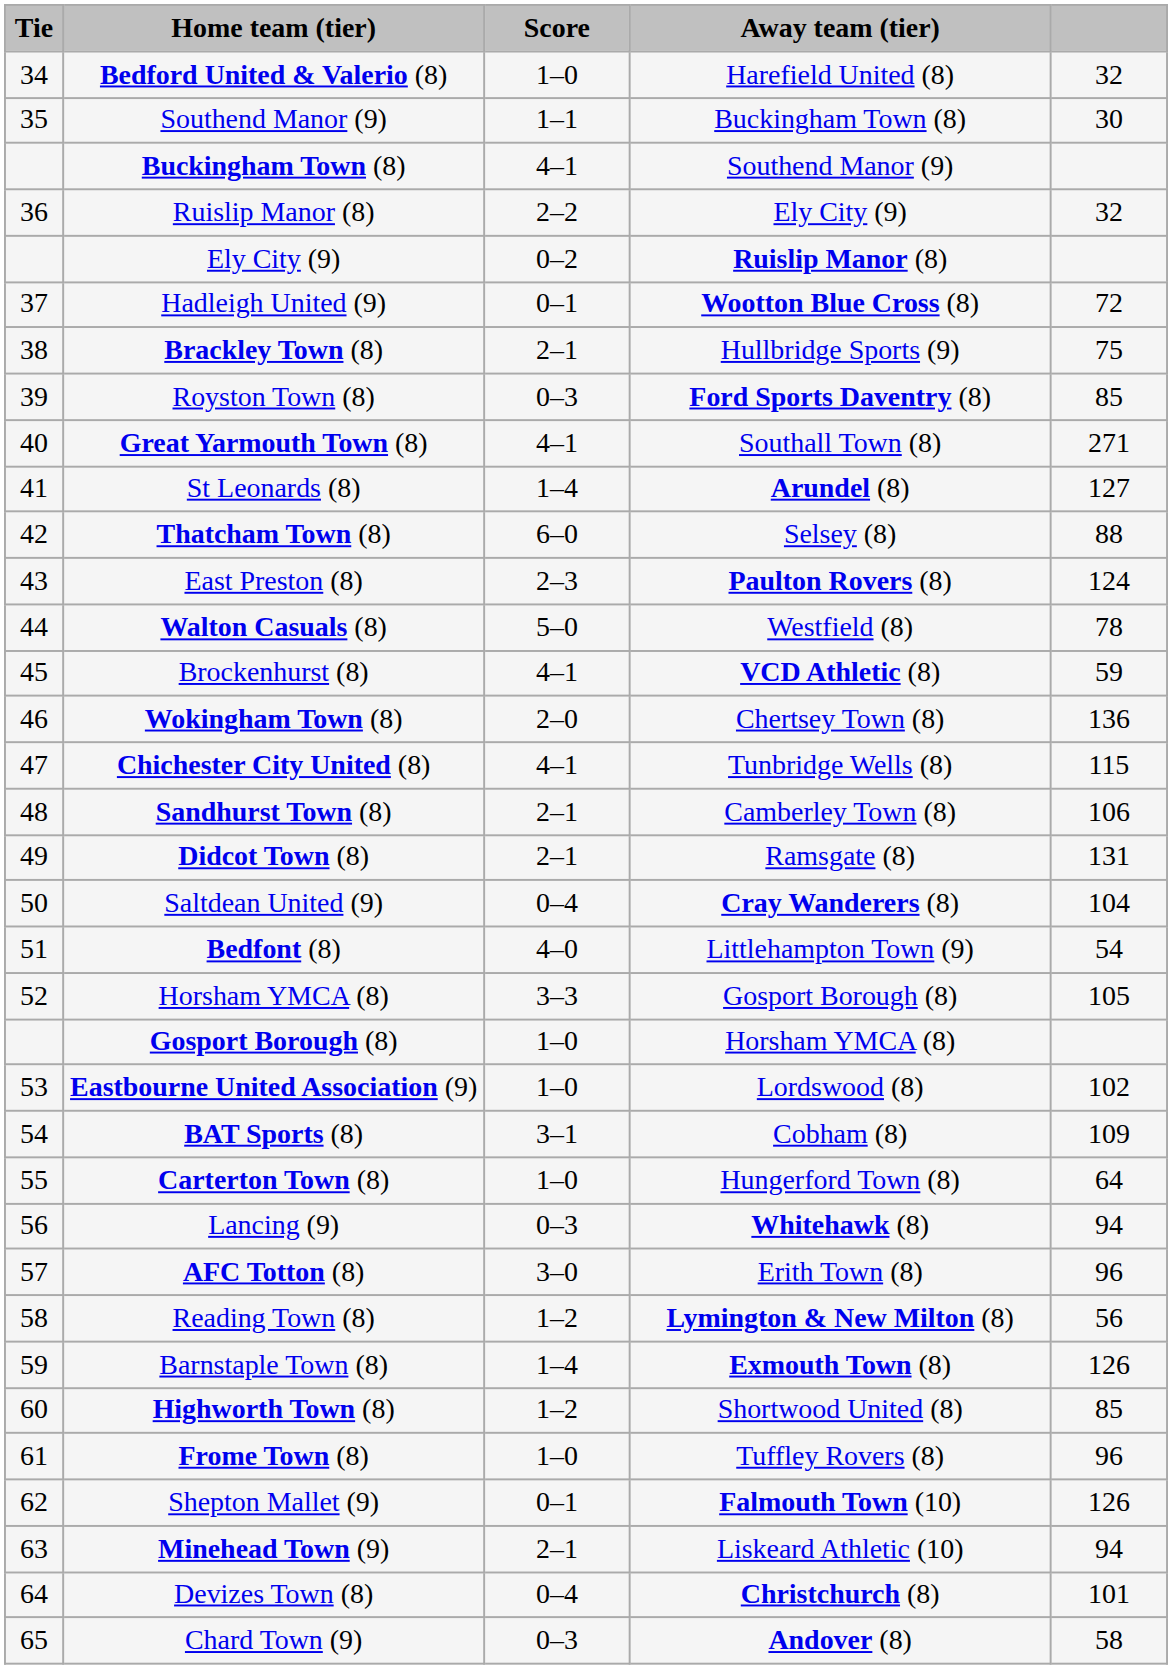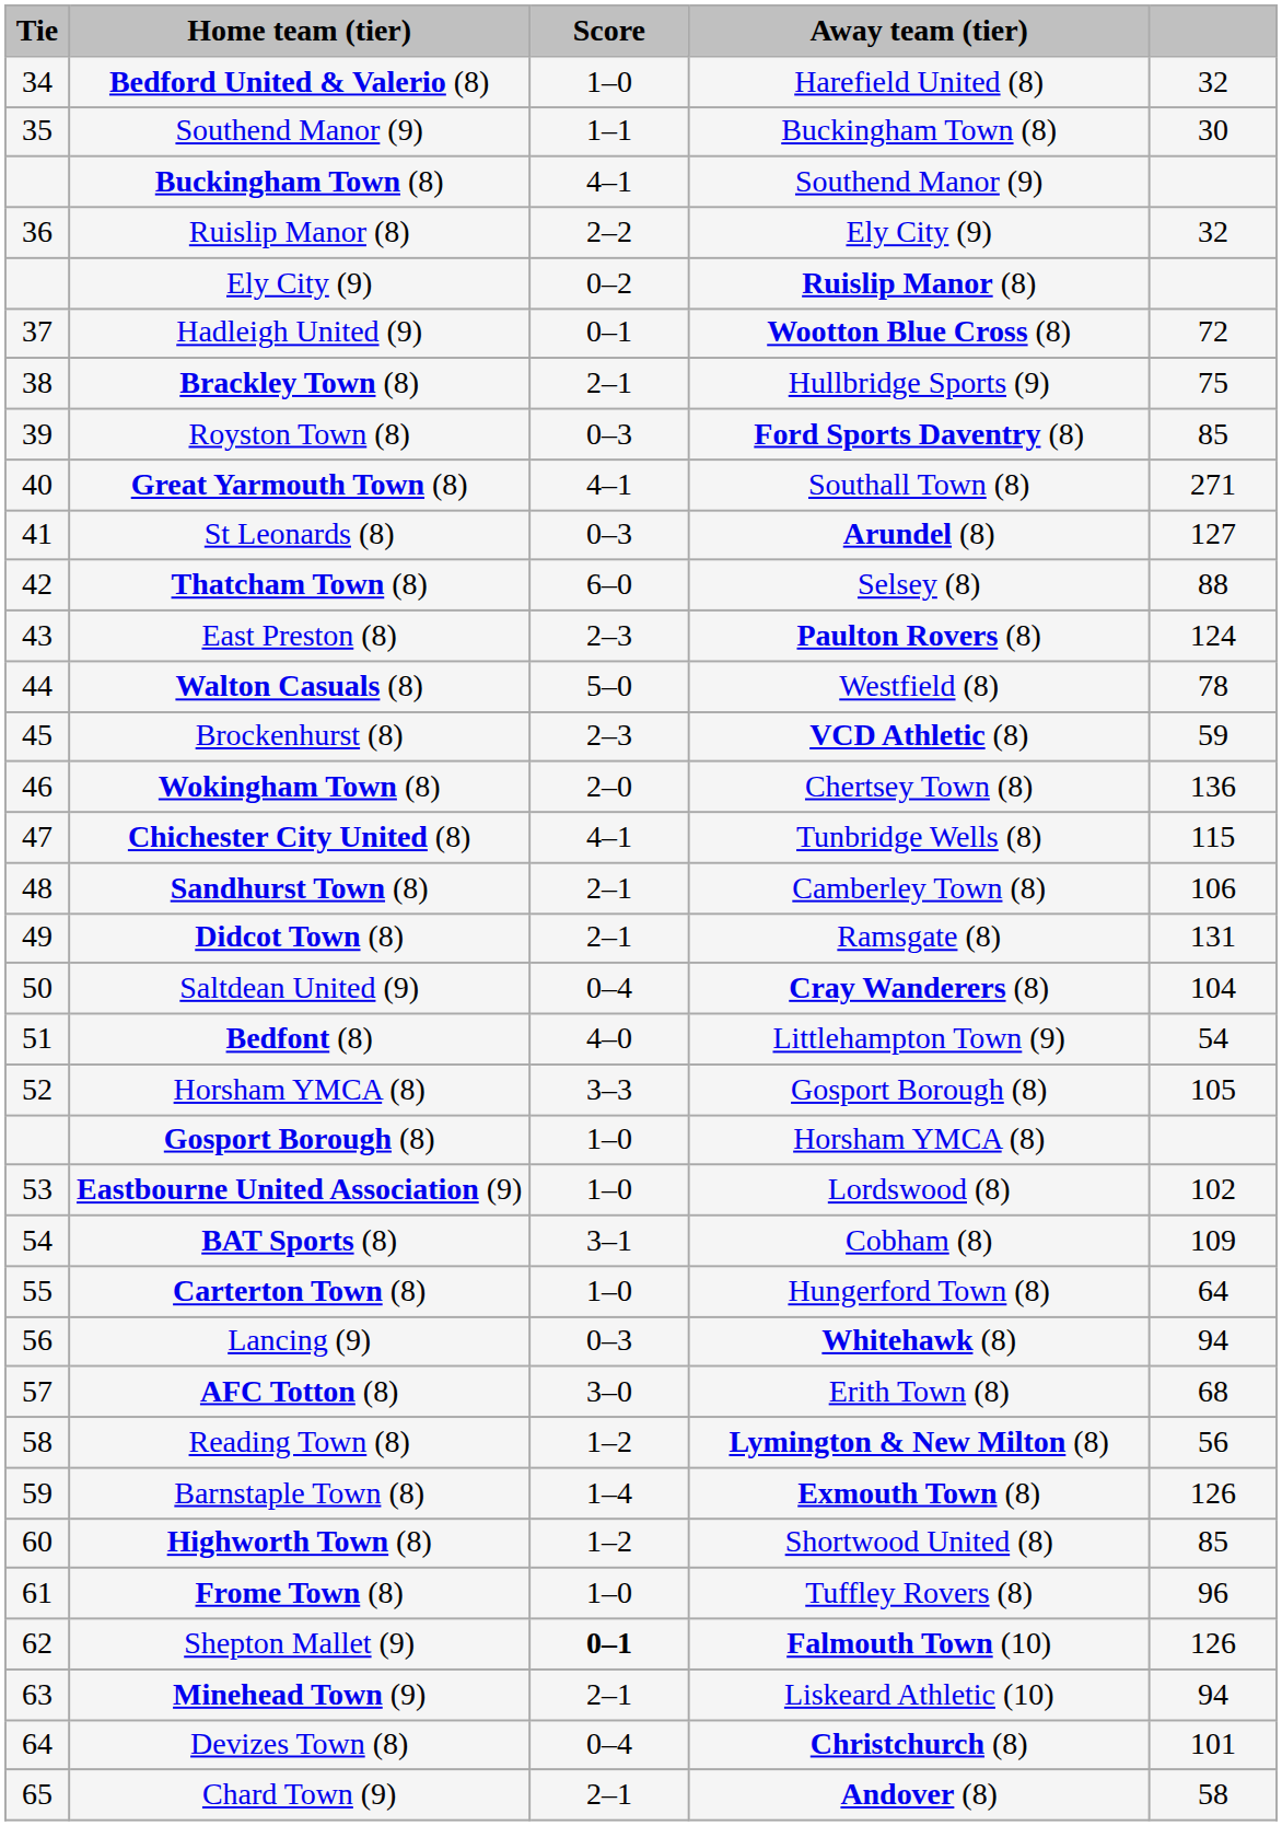 <table class="wikitable" style="width: 600px; background:WhiteSmoke; text-align:center; font-size:90%">
 <tr>
 <td scope="col" style="width:  5.00%; background:silver;"><strong>Tie</strong></td>
 <td scope="col" style="width: 36.25%; background:silver;"><strong>Home team (tier)</strong></td>
 <td scope="col" style="width: 12.50%; background:silver;"><strong>Score</strong></td>
 <td scope="col" style="width: 36.25%; background:silver;"><strong>Away team (tier)</strong></td>
 <td scope="col" style="width: 10.00%; background:silver;"><strong></strong></td>
 </tr>
 <tr>
 <td>34</td>
 <td><strong><a href='#'>Bedford United & Valerio</a></strong> (8)</td>
 <td>1–0</td>
 <td><a href='#'>Harefield United</a> (8)</td>
 <td>32</td>
 </tr>
 <tr>
 <td>35</td>
 <td><a href='#'>Southend Manor</a> (9)</td>
 <td>1–1</td>
 <td><a href='#'>Buckingham Town</a> (8)</td>
 <td>30</td>
 </tr>
 <tr>
 <td><em></em></td>
 <td><strong><a href='#'>Buckingham Town</a></strong> (8)</td>
 <td>4–1</td>
 <td><a href='#'>Southend Manor</a> (9)</td>
 </tr>
 <tr>
 <td>36</td>
 <td><a href='#'>Ruislip Manor</a> (8)</td>
 <td>2–2</td>
 <td><a href='#'>Ely City</a> (9)</td>
 <td>32</td>
 </tr>
 <tr>
 <td><em></em></td>
 <td><a href='#'>Ely City</a> (9)</td>
 <td>0–2</td>
 <td><strong><a href='#'>Ruislip Manor</a></strong> (8)</td>
 </tr>
 <tr>
 <td>37</td>
 <td><a href='#'>Hadleigh United</a> (9)</td>
 <td>0–1</td>
 <td><strong><a href='#'>Wootton Blue Cross</a></strong> (8)</td>
 <td>72</td>
 </tr>
 <tr>
 <td>38</td>
 <td><strong><a href='#'>Brackley Town</a></strong> (8)</td>
 <td>2–1</td>
 <td><a href='#'>Hullbridge Sports</a> (9)</td>
 <td>75</td>
 </tr>
 <tr>
 <td>39</td>
 <td><a href='#'>Royston Town</a> (8)</td>
 <td>0–3</td>
 <td><strong><a href='#'>Ford Sports Daventry</a></strong> (8)</td>
 <td>85</td>
 </tr>
 <tr>
 <td>40</td>
 <td><strong><a href='#'>Great Yarmouth Town</a></strong> (8)</td>
 <td>4–1</td>
 <td><a href='#'>Southall Town</a> (8)</td>
 <td>271</td>
 </tr>
 <tr>
 <td>41</td>
 <td><a href='#'>St Leonards</a> (8)</td>
-<td>1–4</td>
+<td>0–3</td>
 <td><strong><a href='#'>Arundel</a></strong> (8)</td>
 <td>127</td>
 </tr>
 <tr>
 <td>42</td>
 <td><strong><a href='#'>Thatcham Town</a></strong> (8)</td>
 <td>6–0</td>
 <td><a href='#'>Selsey</a> (8)</td>
 <td>88</td>
 </tr>
 <tr>
 <td>43</td>
 <td><a href='#'>East Preston</a> (8)</td>
 <td>2–3</td>
 <td><strong><a href='#'>Paulton Rovers</a></strong> (8)</td>
 <td>124</td>
 </tr>
 <tr>
 <td>44</td>
 <td><strong><a href='#'>Walton Casuals</a></strong> (8)</td>
 <td>5–0</td>
 <td><a href='#'>Westfield</a> (8)</td>
 <td>78</td>
 </tr>
 <tr>
 <td>45</td>
 <td><a href='#'>Brockenhurst</a> (8)</td>
-<td>4–1</td>
+<td>2–3</td>
 <td><strong><a href='#'>VCD Athletic</a></strong> (8)</td>
 <td>59</td>
 </tr>
 <tr>
 <td>46</td>
 <td><strong><a href='#'>Wokingham Town</a></strong> (8)</td>
 <td>2–0</td>
 <td><a href='#'>Chertsey Town</a> (8)</td>
 <td>136</td>
 </tr>
 <tr>
 <td>47</td>
 <td><strong><a href='#'>Chichester City United</a></strong> (8)</td>
 <td>4–1</td>
 <td><a href='#'>Tunbridge Wells</a> (8)</td>
 <td>115</td>
 </tr>
 <tr>
 <td>48</td>
 <td><strong><a href='#'>Sandhurst Town</a></strong> (8)</td>
 <td>2–1</td>
 <td><a href='#'>Camberley Town</a> (8)</td>
 <td>106</td>
 </tr>
 <tr>
 <td>49</td>
 <td><strong><a href='#'>Didcot Town</a></strong> (8)</td>
 <td>2–1</td>
 <td><a href='#'>Ramsgate</a> (8)</td>
 <td>131</td>
 </tr>
 <tr>
 <td>50</td>
 <td><a href='#'>Saltdean United</a> (9)</td>
 <td>0–4</td>
 <td><strong><a href='#'>Cray Wanderers</a></strong> (8)</td>
 <td>104</td>
 </tr>
 <tr>
 <td>51</td>
 <td><strong><a href='#'>Bedfont</a></strong> (8)</td>
 <td>4–0</td>
 <td><a href='#'>Littlehampton Town</a> (9)</td>
 <td>54</td>
 </tr>
 <tr>
 <td>52</td>
 <td><a href='#'>Horsham YMCA</a> (8)</td>
 <td>3–3</td>
 <td><a href='#'>Gosport Borough</a> (8)</td>
 <td>105</td>
 </tr>
 <tr>
 <td><em></em></td>
 <td><strong><a href='#'>Gosport Borough</a></strong> (8)</td>
 <td>1–0</td>
 <td><a href='#'>Horsham YMCA</a> (8)</td>
 </tr>
 <tr>
 <td>53</td>
 <td><strong><a href='#'>Eastbourne United Association</a></strong> (9)</td>
 <td>1–0</td>
 <td><a href='#'>Lordswood</a> (8)</td>
 <td>102</td>
 </tr>
 <tr>
 <td>54</td>
 <td><strong><a href='#'>BAT Sports</a></strong> (8)</td>
 <td>3–1</td>
 <td><a href='#'>Cobham</a> (8)</td>
 <td>109</td>
 </tr>
 <tr>
 <td>55</td>
 <td><strong><a href='#'>Carterton Town</a></strong> (8)</td>
 <td>1–0</td>
 <td><a href='#'>Hungerford Town</a> (8)</td>
 <td>64</td>
 </tr>
 <tr>
 <td>56</td>
 <td><a href='#'>Lancing</a> (9)</td>
 <td>0–3</td>
 <td><strong><a href='#'>Whitehawk</a></strong> (8)</td>
 <td>94</td>
 </tr>
 <tr>
 <td>57</td>
 <td><strong><a href='#'>AFC Totton</a></strong> (8)</td>
 <td>3–0</td>
 <td><a href='#'>Erith Town</a> (8)</td>
-<td>96</td>
+<td>68</td>
 </tr>
 <tr>
 <td>58</td>
 <td><a href='#'>Reading Town</a> (8)</td>
 <td>1–2</td>
 <td><strong><a href='#'>Lymington & New Milton</a></strong> (8)</td>
 <td>56</td>
 </tr>
 <tr>
 <td>59</td>
 <td><a href='#'>Barnstaple Town</a> (8)</td>
 <td>1–4</td>
 <td><strong><a href='#'>Exmouth Town</a></strong> (8)</td>
 <td>126</td>
 </tr>
 <tr>
 <td>60</td>
 <td><strong><a href='#'>Highworth Town</a></strong> (8)</td>
 <td>1–2</td>
 <td><a href='#'>Shortwood United</a> (8)</td>
 <td>85</td>
 </tr>
 <tr>
 <td>61</td>
 <td><strong><a href='#'>Frome Town</a></strong> (8)</td>
 <td>1–0</td>
 <td><a href='#'>Tuffley Rovers</a> (8)</td>
 <td>96</td>
 </tr>
 <tr>
 <td>62</td>
 <td><a href='#'>Shepton Mallet</a> (9)</td>
-<td>0–1</td>
+<td><strong>0–1</strong></td>
 <td><strong><a href='#'>Falmouth Town</a></strong> (10)</td>
 <td>126</td>
 </tr>
 <tr>
 <td>63</td>
 <td><strong><a href='#'>Minehead Town</a></strong> (9)</td>
 <td>2–1</td>
 <td><a href='#'>Liskeard Athletic</a> (10)</td>
 <td>94</td>
 </tr>
 <tr>
 <td>64</td>
 <td><a href='#'>Devizes Town</a> (8)</td>
 <td>0–4</td>
 <td><strong><a href='#'>Christchurch</a></strong> (8)</td>
 <td>101</td>
 </tr>
 <tr>
 <td>65</td>
 <td><a href='#'>Chard Town</a> (9)</td>
-<td>0–3</td>
+<td>2–1</td>
 <td><strong><a href='#'>Andover</a></strong> (8)</td>
 <td>58</td>
 </tr>
 </table>
